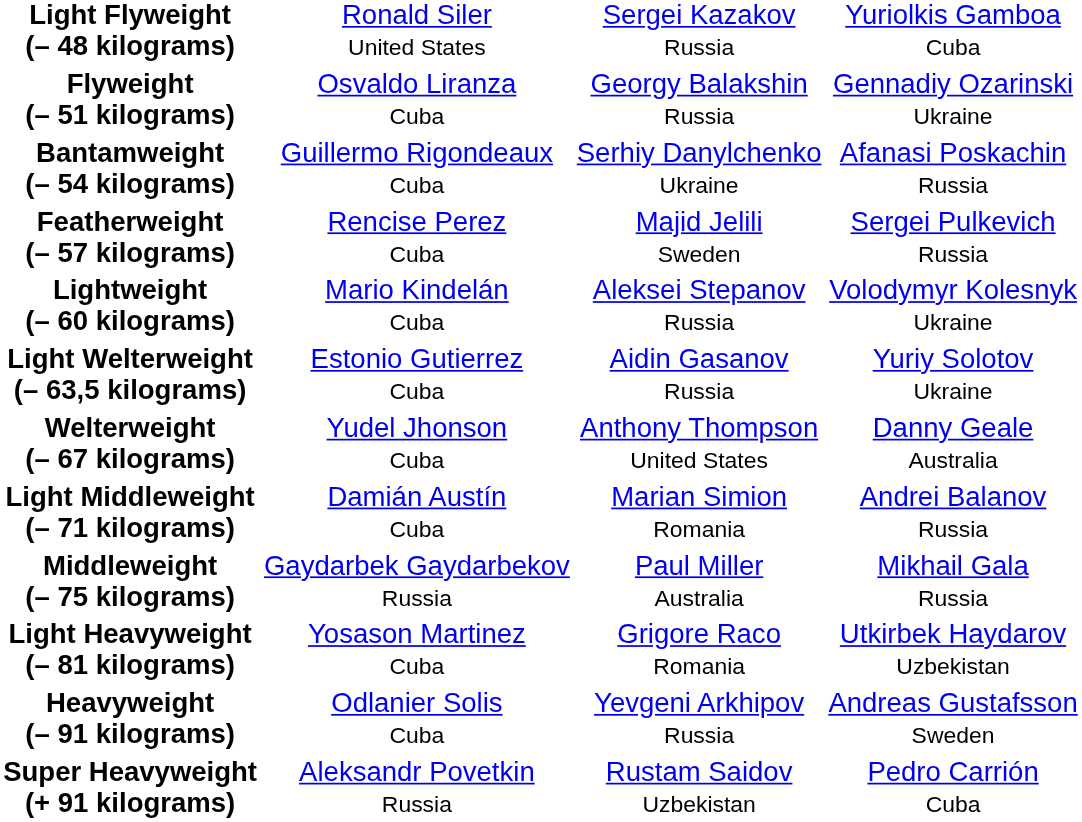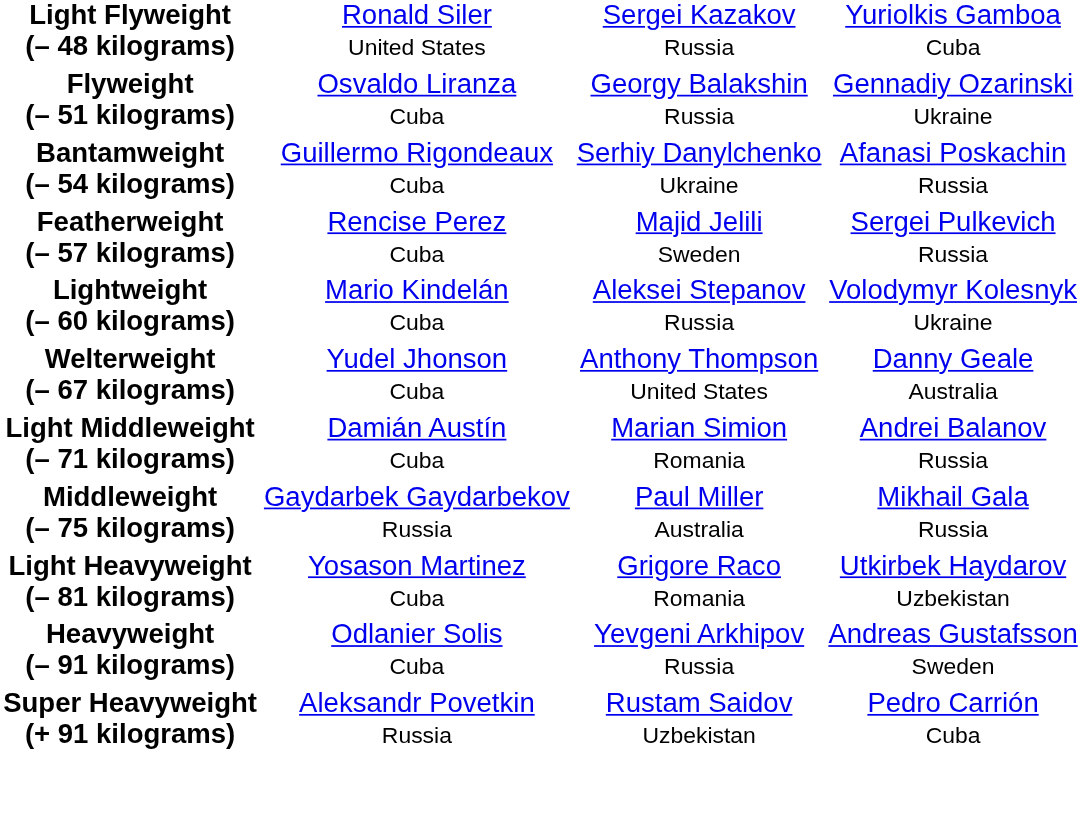 <table>
 <tr align="center">
 <td><strong>Light Flyweight<br>(– 48 kilograms)</strong></td>
 <td> <a href='#'>Ronald Siler</a><br><small>United States</small></td>
 <td> <a href='#'>Sergei Kazakov</a><br><small>Russia</small></td>
 <td> <a href='#'>Yuriolkis Gamboa</a><br><small>Cuba</small></td>
 </tr>
 <tr align="center">
 <td><strong>Flyweight<br>(– 51 kilograms)</strong></td>
 <td> <a href='#'>Osvaldo Liranza</a><br><small>Cuba</small></td>
 <td> <a href='#'>Georgy Balakshin</a><br><small>Russia</small></td>
 <td> <a href='#'>Gennadiy Ozarinski</a><br><small>Ukraine</small></td>
 </tr>
 <tr align="center">
 <td><strong>Bantamweight<br>(– 54 kilograms)</strong></td>
 <td> <a href='#'>Guillermo Rigondeaux</a><br><small>Cuba</small></td>
 <td> <a href='#'>Serhiy Danylchenko</a><br><small>Ukraine</small></td>
 <td> <a href='#'>Afanasi Poskachin</a><br><small>Russia</small></td>
 </tr>
 <tr align="center">
 <td><strong>Featherweight<br>(– 57 kilograms)</strong></td>
 <td> <a href='#'>Rencise Perez</a><br><small>Cuba</small></td>
 <td> <a href='#'>Majid Jelili</a><br><small>Sweden</small></td>
 <td> <a href='#'>Sergei Pulkevich</a><br><small>Russia</small></td>
 </tr>
 <tr align="center">
 <td><strong>Lightweight<br>(– 60 kilograms)</strong></td>
 <td> <a href='#'>Mario Kindelán</a><br><small>Cuba</small></td>
 <td> <a href='#'>Aleksei Stepanov</a><br><small>Russia</small></td>
 <td> <a href='#'>Volodymyr Kolesnyk</a><br><small>Ukraine</small></td>
-</tr>
-<tr align="center">
-<td><strong>Light Welterweight<br>(– 63,5 kilograms)</strong></td>
-<td> <a href='#'>Estonio Gutierrez</a><br><small>Cuba</small></td>
-<td> <a href='#'>Aidin Gasanov</a><br><small>Russia</small></td>
-<td> <a href='#'>Yuriy Solotov</a><br><small>Ukraine</small></td>
 </tr>
 <tr align="center">
 <td><strong>Welterweight<br>(– 67 kilograms)</strong></td>
 <td> <a href='#'>Yudel Jhonson</a><br><small>Cuba</small></td>
 <td> <a href='#'>Anthony Thompson</a><br><small>United States</small></td>
 <td> <a href='#'>Danny Geale</a><br><small>Australia</small></td>
 </tr>
 <tr align="center">
 <td><strong>Light Middleweight<br>(– 71 kilograms)</strong></td>
 <td> <a href='#'>Damián Austín</a><br><small>Cuba</small></td>
 <td> <a href='#'>Marian Simion</a><br><small>Romania</small></td>
 <td> <a href='#'>Andrei Balanov</a><br><small>Russia</small></td>
 </tr>
 <tr align="center">
 <td><strong>Middleweight<br>(– 75 kilograms)</strong></td>
 <td> <a href='#'>Gaydarbek Gaydarbekov</a><br><small>Russia</small></td>
 <td> <a href='#'>Paul Miller</a><br><small>Australia</small></td>
 <td> <a href='#'>Mikhail Gala</a><br><small>Russia</small></td>
 </tr>
 <tr align="center">
 <td><strong>Light Heavyweight<br>(– 81 kilograms)</strong></td>
 <td> <a href='#'>Yosason Martinez</a><br><small>Cuba</small></td>
 <td> <a href='#'>Grigore Raco</a><br><small>Romania</small></td>
 <td> <a href='#'>Utkirbek Haydarov</a><br><small>Uzbekistan</small></td>
 </tr>
 <tr align="center">
 <td><strong>Heavyweight<br>(– 91 kilograms)</strong></td>
 <td> <a href='#'>Odlanier Solis</a><br><small>Cuba</small></td>
 <td> <a href='#'>Yevgeni Arkhipov</a><br><small>Russia</small></td>
 <td> <a href='#'>Andreas Gustafsson</a><br><small>Sweden</small></td>
 </tr>
 <tr align="center">
 <td><strong>Super Heavyweight<br>(+ 91 kilograms)</strong></td>
 <td> <a href='#'>Aleksandr Povetkin</a><br><small>Russia</small></td>
 <td> <a href='#'>Rustam Saidov</a><br><small>Uzbekistan</small></td>
 <td> <a href='#'>Pedro Carrión</a><br><small>Cuba</small></td>
 </tr>
 </table>
